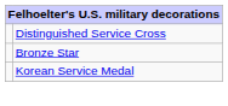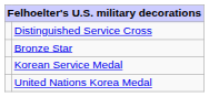 <table class="wikitable">
 <tr bgcolor = "#ccccff" align=center>
 <td colspan=2><strong>Felhoelter's U.S. military decorations</strong></td>
 </tr>
 <tr>
 <td></td>
 <td><a href='#'>Distinguished Service Cross</a></td>
 </tr>
 <tr>
 <td></td>
 <td><a href='#'>Bronze Star</a></td>
 </tr>
 <tr>
 <td></td>
 <td><a href='#'>Korean Service Medal</a></td>
 </tr>
+<tr>
+<td></td>
+<td><a href='#'>United Nations Korea Medal</a></td>
+</tr>
 </table>
